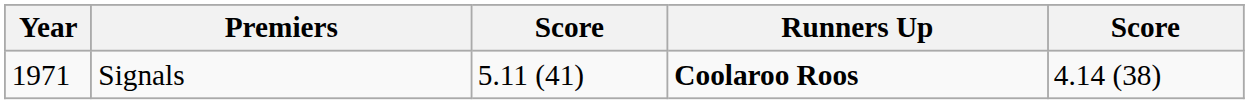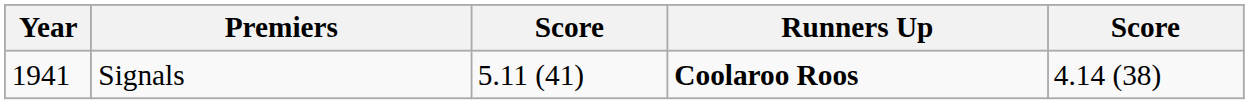 <table class = "wikitable">
 <tr>
 <th width = "40">Year</th>
 <th width = "200">Premiers</th>
 <th width = "100">Score</th>
 <th width = "200">Runners Up</th>
 <th width = "100">Score</th>
 </tr>
 <tr>
-<td>1971</td>
+<td>1941</td>
 <td>Signals</td>
 <td>5.11 (41)</td>
 <td><strong>Coolaroo Roos</strong></td>
 <td>4.14 (38)</td>
 </tr>
 </table>
